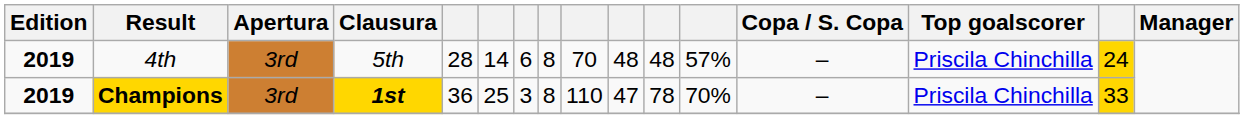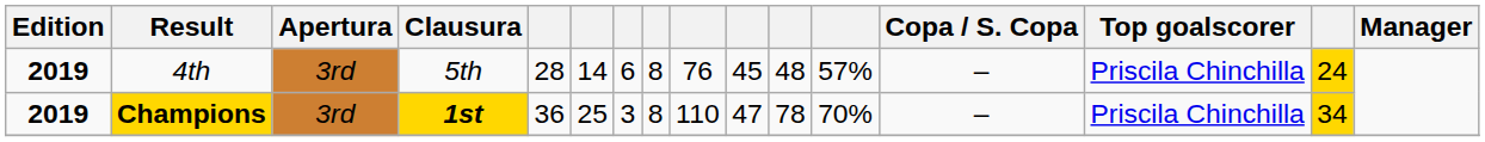 <table class="wikitable sortable" style="text-align:center;">
 <tr>
 <th scope="col">Edition</th>
 <th scope="col">Result</th>
 <th scope="col">Apertura</th>
 <th scope="col">Clausura</th>
 <th scope="col"></th>
 <th scope="col"></th>
 <th scope="col"></th>
 <th scope="col"></th>
 <th scope="col"></th>
 <th scope="col"></th>
 <th scope="col"></th>
 <th scope="col"></th>
 <th scope="col">Copa / S. Copa</th>
 <th scope="col">Top goalscorer</th>
 <th scope="col"></th>
 <th scope="col">Manager</th>
 </tr>
 <tr>
 <td><strong>2019</strong></td>
 <td><em>4th</em></td>
 <td style="background-color:#CD7F32;"><em>3rd</em></td>
 <td><em>5th</em></td>
 <td>28</td>
 <td>14</td>
 <td>6</td>
 <td>8</td>
-<td>70</td>
-<td>48</td>
+<td>76</td>
+<td>45</td>
 <td>48</td>
 <td>57%</td>
 <td>–</td>
 <td> <a href='#'>Priscila Chinchilla</a></td>
 <td style="background-color:gold;">24</td>
 <td rowspan=2> </td>
 </tr>
 <tr>
 <td><strong>2019</strong></td>
 <td style="background-color:gold;"><strong>Champions</strong></td>
 <td style="background-color:#CD7F32;"><em>3rd</em></td>
 <td style="background-color:gold;"><strong><em>1st</em></strong></td>
 <td>36</td>
 <td>25</td>
 <td>3</td>
 <td>8</td>
 <td>110</td>
 <td>47</td>
 <td>78</td>
 <td>70%</td>
 <td>–</td>
 <td> <a href='#'>Priscila Chinchilla</a></td>
-<td style="background-color:gold;">33</td>
+<td style="background-color:gold;">34</td>
 </tr>
 <tr>
 </tr>
 </table>
